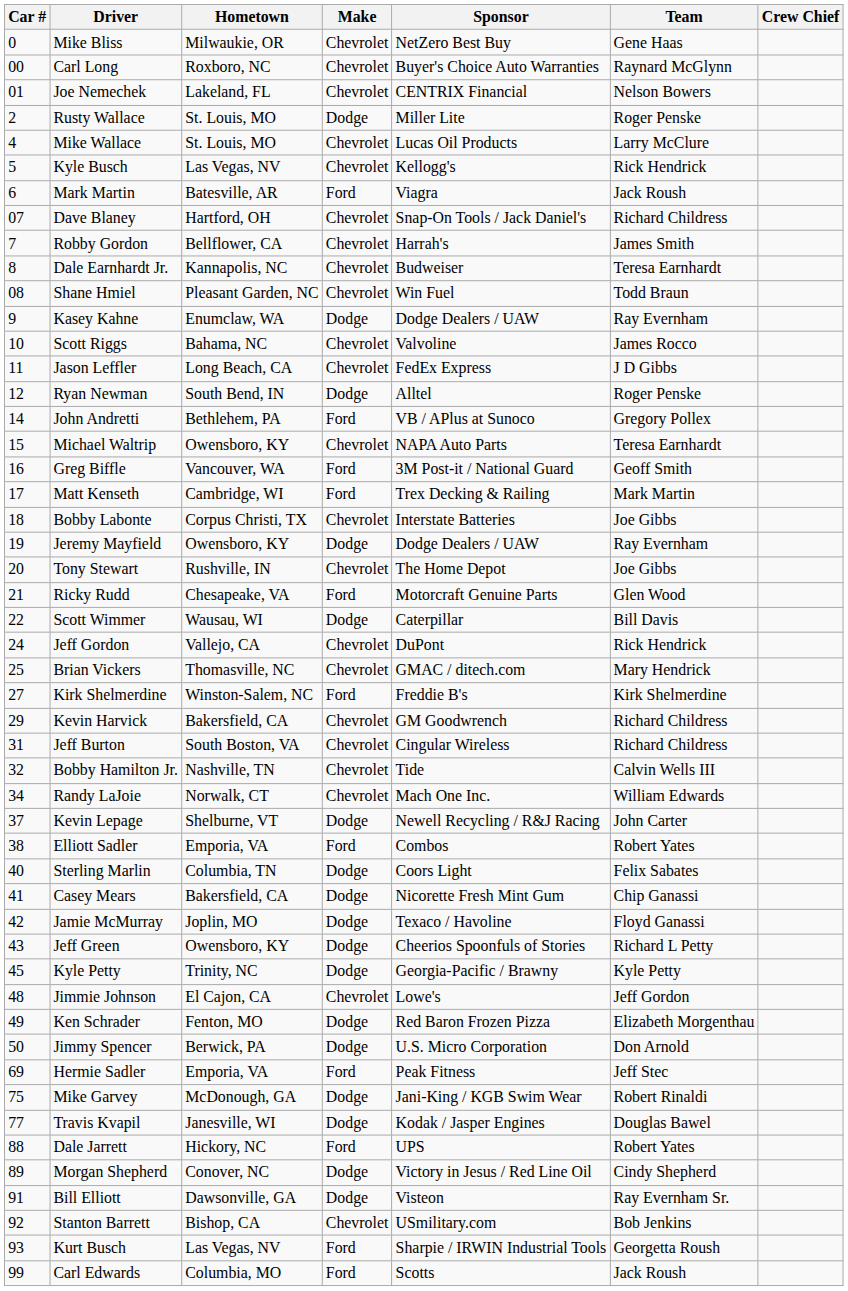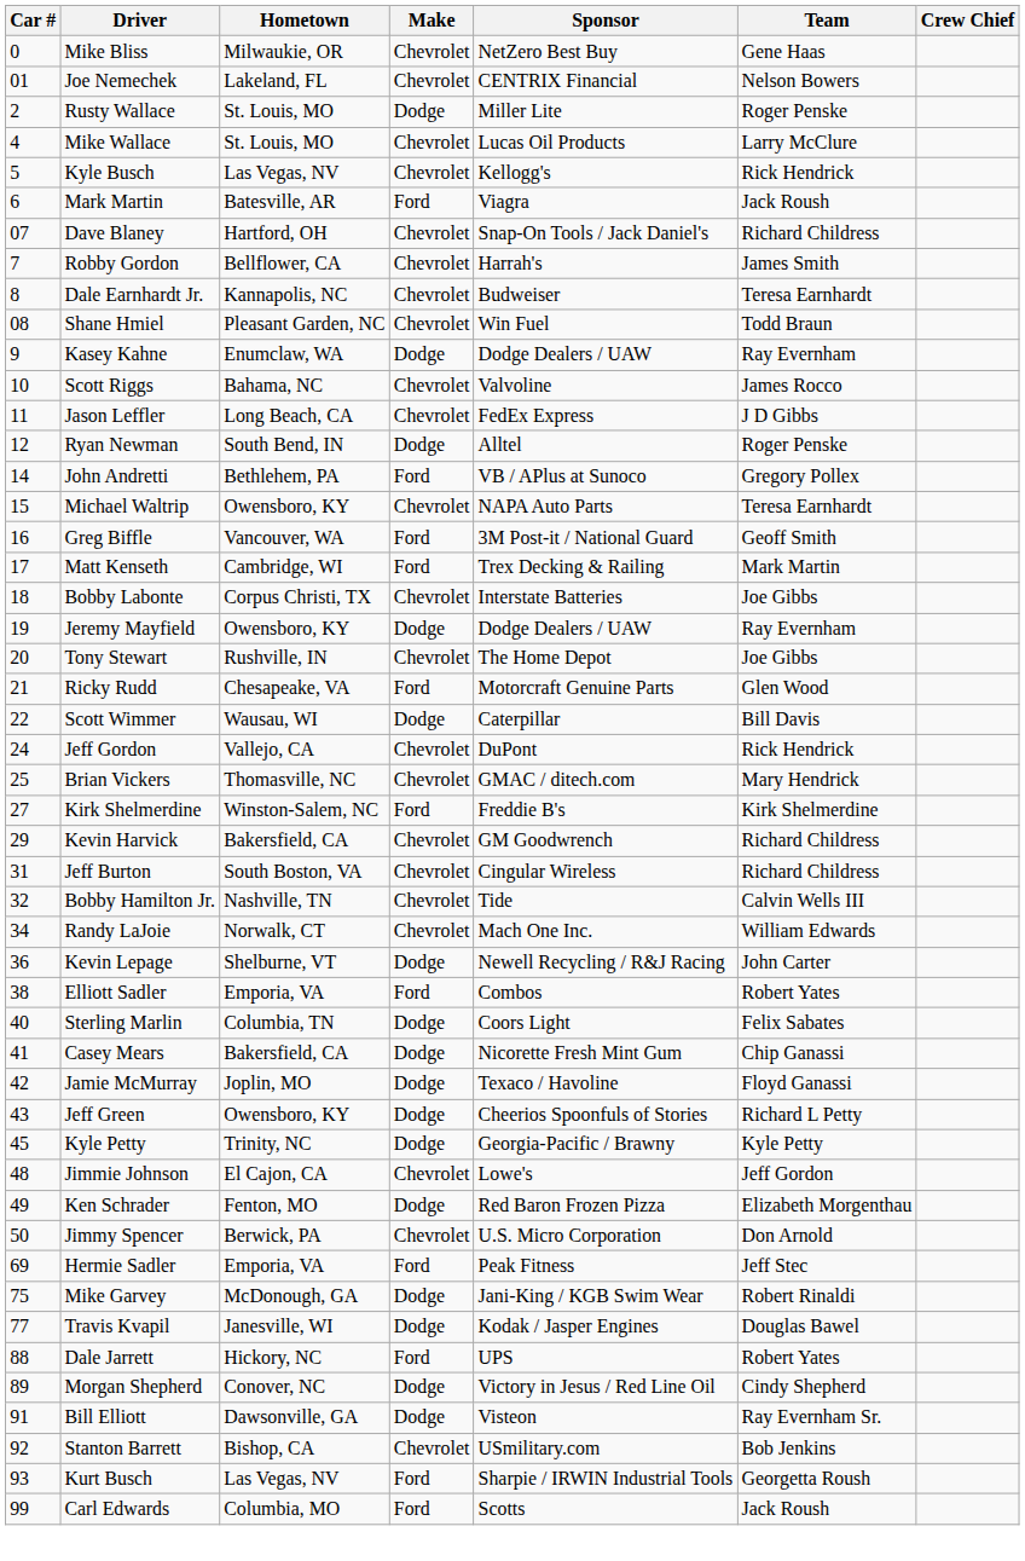 <table class="wikitable">
 <tr>
 <th colspan="1" rowspan="1">Car #</th>
 <th colspan="1" rowspan="1"><abbr>Driver</abbr></th>
 <th colspan="1" rowspan="1"><abbr>Hometown</abbr></th>
 <th colspan="1" rowspan="1"><abbr>Make</abbr></th>
 <th colspan="1" rowspan="1"><abbr>Sponsor</abbr></th>
 <th colspan="1" rowspan="1"><abbr>Team</abbr></th>
 <th colspan="1" rowspan="1"><abbr>Crew Chief</abbr></th>
 </tr>
 <tr>
 <td>0</td>
 <td>Mike Bliss</td>
 <td>Milwaukie, OR</td>
 <td>Chevrolet</td>
 <td>NetZero Best Buy</td>
 <td>Gene Haas</td>
-<td></td>
-</tr>
-<tr>
-<td>00</td>
-<td>Carl Long</td>
-<td>Roxboro, NC</td>
-<td>Chevrolet</td>
-<td>Buyer's Choice Auto Warranties</td>
-<td>Raynard McGlynn</td>
 <td></td>
 </tr>
 <tr>
 <td>01</td>
 <td>Joe Nemechek</td>
 <td>Lakeland, FL</td>
 <td>Chevrolet</td>
 <td>CENTRIX Financial</td>
 <td>Nelson Bowers</td>
 <td></td>
 </tr>
 <tr>
 <td>2</td>
 <td>Rusty Wallace</td>
 <td>St. Louis, MO</td>
 <td>Dodge</td>
 <td>Miller Lite</td>
 <td>Roger Penske</td>
 <td></td>
 </tr>
 <tr>
 <td>4</td>
 <td>Mike Wallace</td>
 <td>St. Louis, MO</td>
 <td>Chevrolet</td>
 <td>Lucas Oil Products</td>
 <td>Larry McClure</td>
 <td></td>
 </tr>
 <tr>
 <td>5</td>
 <td>Kyle Busch</td>
 <td>Las Vegas, NV</td>
 <td>Chevrolet</td>
 <td>Kellogg's</td>
 <td>Rick Hendrick</td>
 <td></td>
 </tr>
 <tr>
 <td>6</td>
 <td>Mark Martin</td>
 <td>Batesville, AR</td>
 <td>Ford</td>
 <td>Viagra</td>
 <td>Jack Roush</td>
 <td></td>
 </tr>
 <tr>
 <td>07</td>
 <td>Dave Blaney</td>
 <td>Hartford, OH</td>
 <td>Chevrolet</td>
 <td>Snap-On Tools / Jack Daniel's</td>
 <td>Richard Childress</td>
 <td></td>
 </tr>
 <tr>
 <td>7</td>
 <td>Robby Gordon</td>
 <td>Bellflower, CA</td>
 <td>Chevrolet</td>
 <td>Harrah's</td>
 <td>James Smith</td>
 <td></td>
 </tr>
 <tr>
 <td>8</td>
 <td>Dale Earnhardt Jr.</td>
 <td>Kannapolis, NC</td>
 <td>Chevrolet</td>
 <td>Budweiser</td>
 <td>Teresa Earnhardt</td>
 <td></td>
 </tr>
 <tr>
 <td>08</td>
 <td>Shane Hmiel</td>
 <td>Pleasant Garden, NC</td>
 <td>Chevrolet</td>
 <td>Win Fuel</td>
 <td>Todd Braun</td>
 <td></td>
 </tr>
 <tr>
 <td>9</td>
 <td>Kasey Kahne</td>
 <td>Enumclaw, WA</td>
 <td>Dodge</td>
 <td>Dodge Dealers / UAW</td>
 <td>Ray Evernham</td>
 <td></td>
 </tr>
 <tr>
 <td>10</td>
 <td>Scott Riggs</td>
 <td>Bahama, NC</td>
 <td>Chevrolet</td>
 <td>Valvoline</td>
 <td>James Rocco</td>
 <td></td>
 </tr>
 <tr>
 <td>11</td>
 <td>Jason Leffler</td>
 <td>Long Beach, CA</td>
 <td>Chevrolet</td>
 <td>FedEx Express</td>
 <td>J D Gibbs</td>
 <td></td>
 </tr>
 <tr>
 <td>12</td>
 <td>Ryan Newman</td>
 <td>South Bend, IN</td>
 <td>Dodge</td>
 <td>Alltel</td>
 <td>Roger Penske</td>
 <td></td>
 </tr>
 <tr>
 <td>14</td>
 <td>John Andretti</td>
 <td>Bethlehem, PA</td>
 <td>Ford</td>
 <td>VB / APlus at Sunoco</td>
 <td>Gregory Pollex</td>
 <td></td>
 </tr>
 <tr>
 <td>15</td>
 <td>Michael Waltrip</td>
 <td>Owensboro, KY</td>
 <td>Chevrolet</td>
 <td>NAPA Auto Parts</td>
 <td>Teresa Earnhardt</td>
 <td></td>
 </tr>
 <tr>
 <td>16</td>
 <td>Greg Biffle</td>
 <td>Vancouver, WA</td>
 <td>Ford</td>
 <td>3M Post-it / National Guard</td>
 <td>Geoff Smith</td>
 <td></td>
 </tr>
 <tr>
 <td>17</td>
 <td>Matt Kenseth</td>
 <td>Cambridge, WI</td>
 <td>Ford</td>
 <td>Trex Decking & Railing</td>
 <td>Mark Martin</td>
 <td></td>
 </tr>
 <tr>
 <td>18</td>
 <td>Bobby Labonte</td>
 <td>Corpus Christi, TX</td>
 <td>Chevrolet</td>
 <td>Interstate Batteries</td>
 <td>Joe Gibbs</td>
 <td></td>
 </tr>
 <tr>
 <td>19</td>
 <td>Jeremy Mayfield</td>
 <td>Owensboro, KY</td>
 <td>Dodge</td>
 <td>Dodge Dealers / UAW</td>
 <td>Ray Evernham</td>
 <td></td>
 </tr>
 <tr>
 <td>20</td>
 <td>Tony Stewart</td>
 <td>Rushville, IN</td>
 <td>Chevrolet</td>
 <td>The Home Depot</td>
 <td>Joe Gibbs</td>
 <td></td>
 </tr>
 <tr>
 <td>21</td>
 <td>Ricky Rudd</td>
 <td>Chesapeake, VA</td>
 <td>Ford</td>
 <td>Motorcraft Genuine Parts</td>
 <td>Glen Wood</td>
 <td></td>
 </tr>
 <tr>
 <td>22</td>
 <td>Scott Wimmer</td>
 <td>Wausau, WI</td>
 <td>Dodge</td>
 <td>Caterpillar</td>
 <td>Bill Davis</td>
 <td></td>
 </tr>
 <tr>
 <td>24</td>
 <td>Jeff Gordon</td>
 <td>Vallejo, CA</td>
 <td>Chevrolet</td>
 <td>DuPont</td>
 <td>Rick Hendrick</td>
 <td></td>
 </tr>
 <tr>
 <td>25</td>
 <td>Brian Vickers</td>
 <td>Thomasville, NC</td>
 <td>Chevrolet</td>
 <td>GMAC / ditech.com</td>
 <td>Mary Hendrick</td>
 <td></td>
 </tr>
 <tr>
 <td>27</td>
 <td>Kirk Shelmerdine</td>
 <td>Winston-Salem, NC</td>
 <td>Ford</td>
 <td>Freddie B's</td>
 <td>Kirk Shelmerdine</td>
 <td></td>
 </tr>
 <tr>
 <td>29</td>
 <td>Kevin Harvick</td>
 <td>Bakersfield, CA</td>
 <td>Chevrolet</td>
 <td>GM Goodwrench</td>
 <td>Richard Childress</td>
 <td></td>
 </tr>
 <tr>
 <td>31</td>
 <td>Jeff Burton</td>
 <td>South Boston, VA</td>
 <td>Chevrolet</td>
 <td>Cingular Wireless</td>
 <td>Richard Childress</td>
 <td></td>
 </tr>
 <tr>
 <td>32</td>
 <td>Bobby Hamilton Jr.</td>
 <td>Nashville, TN</td>
 <td>Chevrolet</td>
 <td>Tide</td>
 <td>Calvin Wells III</td>
 <td></td>
 </tr>
 <tr>
 <td>34</td>
 <td>Randy LaJoie</td>
 <td>Norwalk, CT</td>
 <td>Chevrolet</td>
 <td>Mach One Inc.</td>
 <td>William Edwards</td>
 <td></td>
 </tr>
 <tr>
-<td>37</td>
+<td>36</td>
 <td>Kevin Lepage</td>
 <td>Shelburne, VT</td>
 <td>Dodge</td>
 <td>Newell Recycling / R&J Racing</td>
 <td>John Carter</td>
 <td></td>
 </tr>
 <tr>
 <td>38</td>
 <td>Elliott Sadler</td>
 <td>Emporia, VA</td>
 <td>Ford</td>
 <td>Combos</td>
 <td>Robert Yates</td>
 <td></td>
 </tr>
 <tr>
 <td>40</td>
 <td>Sterling Marlin</td>
 <td>Columbia, TN</td>
 <td>Dodge</td>
 <td>Coors Light</td>
 <td>Felix Sabates</td>
 <td></td>
 </tr>
 <tr>
 <td>41</td>
 <td>Casey Mears</td>
 <td>Bakersfield, CA</td>
 <td>Dodge</td>
 <td>Nicorette Fresh Mint Gum</td>
 <td>Chip Ganassi</td>
 <td></td>
 </tr>
 <tr>
 <td>42</td>
 <td>Jamie McMurray</td>
 <td>Joplin, MO</td>
 <td>Dodge</td>
 <td>Texaco / Havoline</td>
 <td>Floyd Ganassi</td>
 <td></td>
 </tr>
 <tr>
 <td>43</td>
 <td>Jeff Green</td>
 <td>Owensboro, KY</td>
 <td>Dodge</td>
 <td>Cheerios Spoonfuls of Stories</td>
 <td>Richard L Petty</td>
 <td></td>
 </tr>
 <tr>
 <td>45</td>
 <td>Kyle Petty</td>
 <td>Trinity, NC</td>
 <td>Dodge</td>
 <td>Georgia-Pacific / Brawny</td>
 <td>Kyle Petty</td>
 <td></td>
 </tr>
 <tr>
 <td>48</td>
 <td>Jimmie Johnson</td>
 <td>El Cajon, CA</td>
 <td>Chevrolet</td>
 <td>Lowe's</td>
 <td>Jeff Gordon</td>
 <td></td>
 </tr>
 <tr>
 <td>49</td>
 <td>Ken Schrader</td>
 <td>Fenton, MO</td>
 <td>Dodge</td>
 <td>Red Baron Frozen Pizza</td>
 <td>Elizabeth Morgenthau</td>
 <td></td>
 </tr>
 <tr>
 <td>50</td>
 <td>Jimmy Spencer</td>
 <td>Berwick, PA</td>
-<td>Dodge</td>
+<td>Chevrolet</td>
 <td>U.S. Micro Corporation</td>
 <td>Don Arnold</td>
 <td></td>
 </tr>
 <tr>
 <td>69</td>
 <td>Hermie Sadler</td>
 <td>Emporia, VA</td>
 <td>Ford</td>
 <td>Peak Fitness</td>
 <td>Jeff Stec</td>
 <td></td>
 </tr>
 <tr>
 <td>75</td>
 <td>Mike Garvey</td>
 <td>McDonough, GA</td>
 <td>Dodge</td>
 <td>Jani-King / KGB Swim Wear</td>
 <td>Robert Rinaldi</td>
 <td></td>
 </tr>
 <tr>
 <td>77</td>
 <td>Travis Kvapil</td>
 <td>Janesville, WI</td>
 <td>Dodge</td>
 <td>Kodak / Jasper Engines</td>
 <td>Douglas Bawel</td>
 <td></td>
 </tr>
 <tr>
 <td>88</td>
 <td>Dale Jarrett</td>
 <td>Hickory, NC</td>
 <td>Ford</td>
 <td>UPS</td>
 <td>Robert Yates</td>
 <td></td>
 </tr>
 <tr>
 <td>89</td>
 <td>Morgan Shepherd</td>
 <td>Conover, NC</td>
 <td>Dodge</td>
 <td>Victory in Jesus / Red Line Oil</td>
 <td>Cindy Shepherd</td>
 <td></td>
 </tr>
 <tr>
 <td>91</td>
 <td>Bill Elliott</td>
 <td>Dawsonville, GA</td>
 <td>Dodge</td>
 <td>Visteon</td>
 <td>Ray Evernham Sr.</td>
 <td></td>
 </tr>
 <tr>
 <td>92</td>
 <td>Stanton Barrett</td>
 <td>Bishop, CA</td>
 <td>Chevrolet</td>
 <td>USmilitary.com</td>
 <td>Bob Jenkins</td>
 <td></td>
 </tr>
 <tr>
 <td>93</td>
 <td>Kurt Busch</td>
 <td>Las Vegas, NV</td>
 <td>Ford</td>
 <td>Sharpie / IRWIN Industrial Tools</td>
 <td>Georgetta Roush</td>
 <td></td>
 </tr>
 <tr>
 <td>99</td>
 <td>Carl Edwards</td>
 <td>Columbia, MO</td>
 <td>Ford</td>
 <td>Scotts</td>
 <td>Jack Roush</td>
 <td></td>
 </tr>
 </table>
